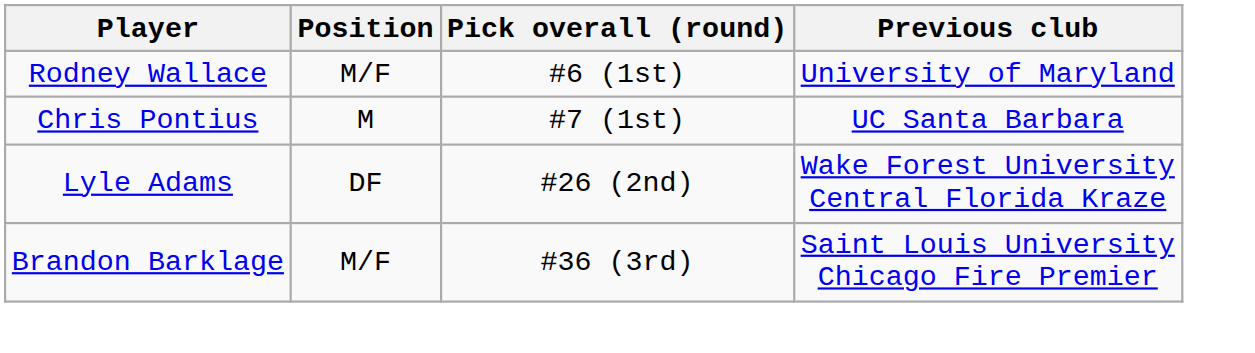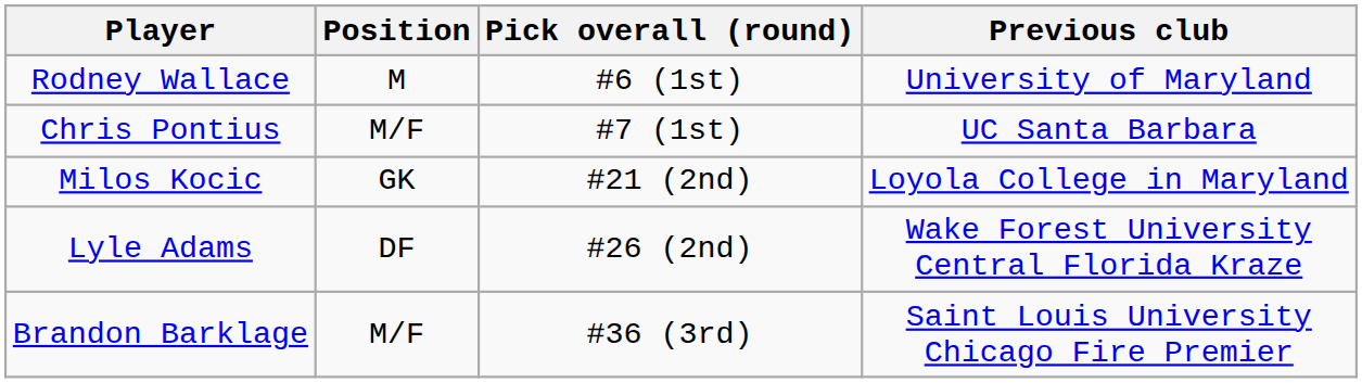 <table class=wikitable>
 <tr>
 <th>Player</th>
 <th>Position</th>
 <th>Pick overall (round)</th>
 <th>Previous club</th>
 </tr>
 <tr align=center>
 <td><a href='#'>Rodney Wallace</a></td>
-<td>M/F</td>
+<td>M</td>
 <td>#6 (1st)</td>
 <td><a href='#'>University of Maryland</a></td>
 </tr>
 <tr align=center>
 <td><a href='#'>Chris Pontius</a></td>
-<td>M</td>
+<td>M/F</td>
 <td>#7 (1st)</td>
 <td><a href='#'>UC Santa Barbara</a></td>
+</tr>
+<tr align=center>
+<td><a href='#'>Milos Kocic</a></td>
+<td>GK</td>
+<td>#21 (2nd)</td>
+<td><a href='#'>Loyola College in Maryland</a></td>
 </tr>
 <tr align=center>
 <td><a href='#'>Lyle Adams</a></td>
 <td>DF</td>
 <td>#26 (2nd)</td>
 <td><a href='#'>Wake Forest University</a><br><a href='#'>Central Florida Kraze</a></td>
 </tr>
 <tr align=center>
 <td><a href='#'>Brandon Barklage</a></td>
 <td>M/F</td>
 <td>#36 (3rd)</td>
 <td><a href='#'>Saint Louis University</a><br><a href='#'>Chicago Fire Premier</a></td>
 </tr>
 </table>
